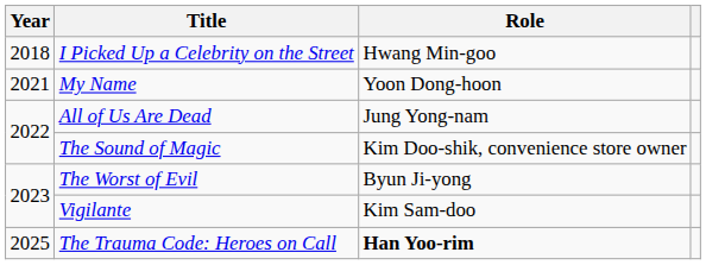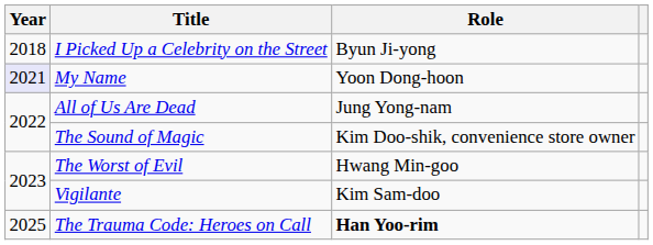 <table class="wikitable sortable plainrowheaders">
 <tr>
 <th scope="col">Year</th>
 <th scope="col">Title</th>
 <th scope="col">Role</th>
 <th scope="col" class="unsortable"></th>
 </tr>
 <tr>
 <td>2018</td>
 <td><em><a href='#'>I Picked Up a Celebrity on the Street</a></em></td>
-<td>Hwang Min-goo</td>
+<td>Byun Ji-yong</td>
 <td></td>
 </tr>
 <tr>
-<td>2021</td>
+<td style="background: lavender;">2021</td>
 <td><em><a href='#'>My Name</a></em></td>
 <td>Yoon Dong-hoon</td>
 <td></td>
 </tr>
 <tr>
 <td rowspan="2">2022</td>
 <td><em><a href='#'>All of Us Are Dead</a></em></td>
 <td>Jung Yong-nam</td>
 <td></td>
 </tr>
 <tr>
 <td><em><a href='#'>The Sound of Magic</a></em></td>
 <td>Kim Doo-shik, convenience store owner</td>
 <td></td>
 </tr>
 <tr>
 <td rowspan="2">2023</td>
 <td><em><a href='#'>The Worst of Evil</a></em></td>
-<td>Byun Ji-yong</td>
+<td>Hwang Min-goo</td>
 <td></td>
 </tr>
 <tr>
 <td><em><a href='#'>Vigilante</a></em></td>
 <td>Kim Sam-doo</td>
 <td></td>
 </tr>
 <tr>
 <td>2025</td>
 <td><em><a href='#'>The Trauma Code: Heroes on Call</a></em></td>
 <td><strong>Han Yoo-rim</strong></td>
 <td></td>
 </tr>
 </table>
